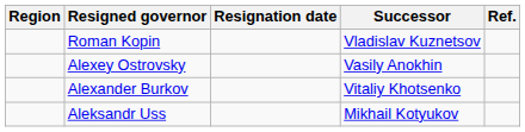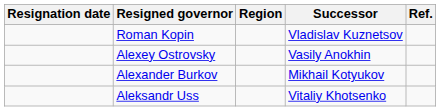 <table class="wikitable" style="text-align:left">
 <tr>
+<th>Resignation date</th>
+<th>Resigned governor</th>
 <th>Region</th>
-<th>Resigned governor</th>
-<th>Resignation date</th>
 <th>Successor</th>
 <th>Ref.</th>
 </tr>
 <tr>
 <td></td>
 <td><a href='#'>Roman Kopin</a></td>
 <td></td>
 <td><a href='#'>Vladislav Kuznetsov</a></td>
 <td></td>
 </tr>
 <tr>
 <td></td>
 <td><a href='#'>Alexey Ostrovsky</a></td>
 <td></td>
 <td><a href='#'>Vasily Anokhin</a></td>
 <td></td>
 </tr>
 <tr>
 <td></td>
 <td><a href='#'>Alexander Burkov</a></td>
 <td></td>
-<td><a href='#'>Vitaliy Khotsenko</a></td>
+<td><a href='#'>Mikhail Kotyukov</a></td>
 <td></td>
 </tr>
 <tr>
 <td></td>
 <td><a href='#'>Aleksandr Uss</a></td>
 <td></td>
-<td><a href='#'>Mikhail Kotyukov</a></td>
+<td><a href='#'>Vitaliy Khotsenko</a></td>
 <td></td>
 </tr>
 </table>
